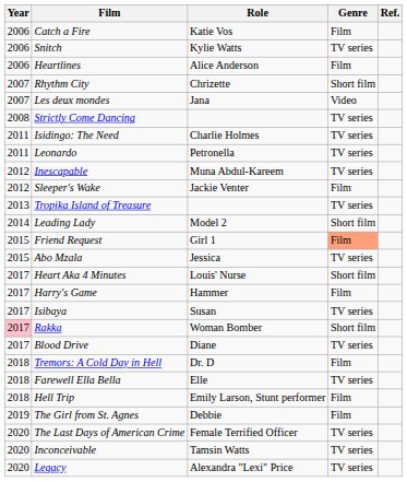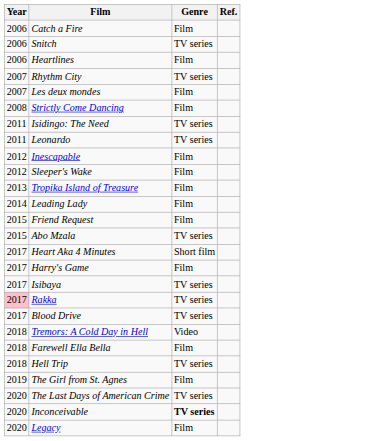 <table class="wikitable">
 <tr>
 <th>Year</th>
 <th>Film</th>
-<th>Role</th>
 <th>Genre</th>
 <th>Ref.</th>
 </tr>
 <tr>
 <td>2006</td>
 <td><em>Catch a Fire</em></td>
-<td>Katie Vos</td>
 <td>Film</td>
 <td></td>
 </tr>
 <tr>
 <td>2006</td>
 <td><em>Snitch</em></td>
-<td>Kylie Watts</td>
 <td>TV series</td>
 <td></td>
 </tr>
 <tr>
 <td>2006</td>
 <td><em>Heartlines</em></td>
-<td>Alice Anderson</td>
 <td>Film</td>
 <td></td>
 </tr>
 <tr>
 <td>2007</td>
 <td><em>Rhythm City</em></td>
-<td>Chrizette</td>
-<td>Short film</td>
+<td>TV series</td>
 <td></td>
 </tr>
 <tr>
 <td>2007</td>
 <td><em>Les deux mondes</em></td>
-<td>Jana</td>
-<td>Video</td>
+<td>Film</td>
 <td></td>
 </tr>
 <tr>
 <td>2008</td>
 <td><em><a href='#'>Strictly Come Dancing</a></em></td>
-<td></td>
-<td>TV series</td>
+<td>Film</td>
 <td></td>
 </tr>
 <tr>
 <td>2011</td>
 <td><em>Isidingo: The Need</em></td>
-<td>Charlie Holmes</td>
 <td>TV series</td>
 <td></td>
 </tr>
 <tr>
 <td>2011</td>
 <td><em>Leonardo</em></td>
-<td>Petronella</td>
 <td>TV series</td>
 <td></td>
 </tr>
 <tr>
 <td>2012</td>
 <td><em><a href='#'>Inescapable</a></em></td>
-<td>Muna Abdul-Kareem</td>
-<td>TV series</td>
+<td>Film</td>
 <td></td>
 </tr>
 <tr>
 <td>2012</td>
 <td><em>Sleeper's Wake</em></td>
-<td>Jackie Venter</td>
 <td>Film</td>
 <td></td>
 </tr>
 <tr>
 <td>2013</td>
 <td><em><a href='#'>Tropika Island of Treasure</a></em></td>
-<td></td>
-<td>TV series</td>
+<td>Film</td>
 <td></td>
 </tr>
 <tr>
 <td>2014</td>
 <td><em>Leading Lady</em></td>
-<td>Model 2</td>
-<td>Short film</td>
+<td>Film</td>
 <td></td>
 </tr>
 <tr>
 <td>2015</td>
 <td><em>Friend Request</em></td>
-<td>Girl 1</td>
-<td style="background: lightsalmon;">Film</td>
+<td>Film</td>
 <td></td>
 </tr>
 <tr>
 <td>2015</td>
 <td><em>Abo Mzala</em></td>
-<td>Jessica</td>
 <td>TV series</td>
 <td></td>
 </tr>
 <tr>
 <td>2017</td>
 <td><em>Heart Aka 4 Minutes</em></td>
-<td>Louis' Nurse</td>
 <td>Short film</td>
 <td></td>
 </tr>
 <tr>
 <td>2017</td>
 <td><em>Harry's Game</em></td>
-<td>Hammer</td>
 <td>Film</td>
 <td></td>
 </tr>
 <tr>
 <td>2017</td>
 <td><em>Isibaya</em></td>
-<td>Susan</td>
 <td>TV series</td>
 <td></td>
 </tr>
 <tr>
 <td style="background: pink;">2017</td>
 <td><em><a href='#'>Rakka</a></em></td>
-<td>Woman Bomber</td>
-<td>Short film</td>
+<td>TV series</td>
 <td></td>
 </tr>
 <tr>
 <td>2017</td>
 <td><em>Blood Drive</em></td>
-<td>Diane</td>
 <td>TV series</td>
 <td></td>
 </tr>
 <tr>
 <td>2018</td>
 <td><em><a href='#'>Tremors: A Cold Day in Hell</a></em></td>
-<td>Dr. D</td>
+<td>Video</td>
+<td></td>
+</tr>
+<tr>
+<td>2018</td>
+<td><em>Farewell Ella Bella</em></td>
 <td>Film</td>
 <td></td>
 </tr>
 <tr>
 <td>2018</td>
-<td><em>Farewell Ella Bella</em></td>
-<td>Elle</td>
+<td><em>Hell Trip</em></td>
 <td>TV series</td>
-<td></td>
-</tr>
-<tr>
-<td>2018</td>
-<td><em>Hell Trip</em></td>
-<td>Emily Larson, Stunt performer</td>
-<td>Film</td>
 <td></td>
 </tr>
 <tr>
 <td>2019</td>
 <td><em>The Girl from St. Agnes</em></td>
-<td>Debbie</td>
 <td>Film</td>
 <td></td>
 </tr>
 <tr>
 <td>2020</td>
 <td><em>The Last Days of American Crime</em></td>
-<td>Female Terrified Officer</td>
 <td>TV series</td>
 <td></td>
 </tr>
 <tr>
 <td>2020</td>
 <td><em>Inconceivable </em></td>
-<td>Tamsin Watts</td>
-<td>TV series</td>
+<td><strong>TV series</strong></td>
 <td></td>
 </tr>
 <tr>
 <td>2020</td>
 <td><em><a href='#'>Legacy</a></em></td>
-<td>Alexandra "Lexi" Price</td>
-<td>TV series</td>
+<td>Film</td>
 <td></td>
 </tr>
 </table>
